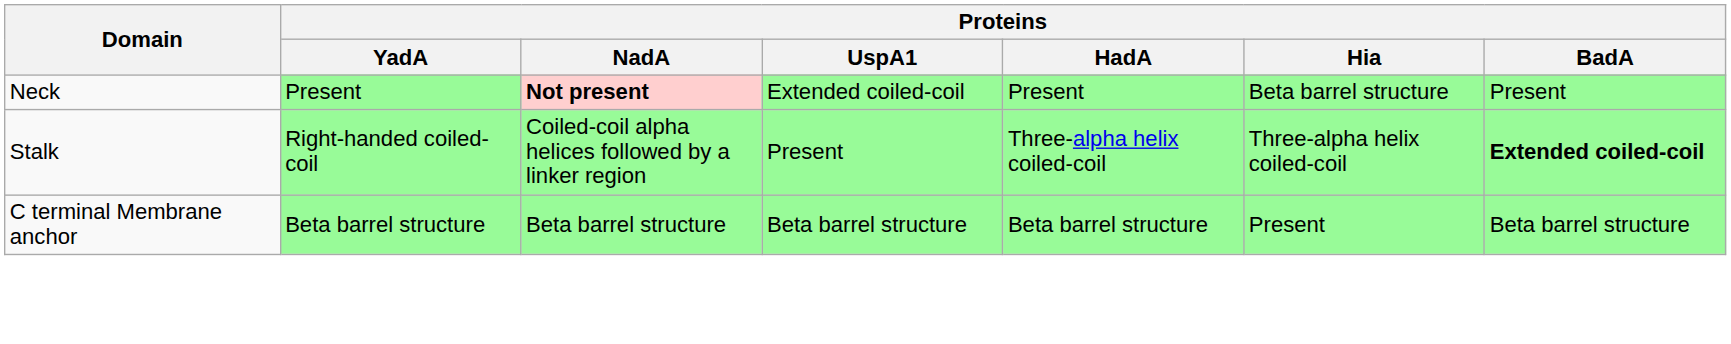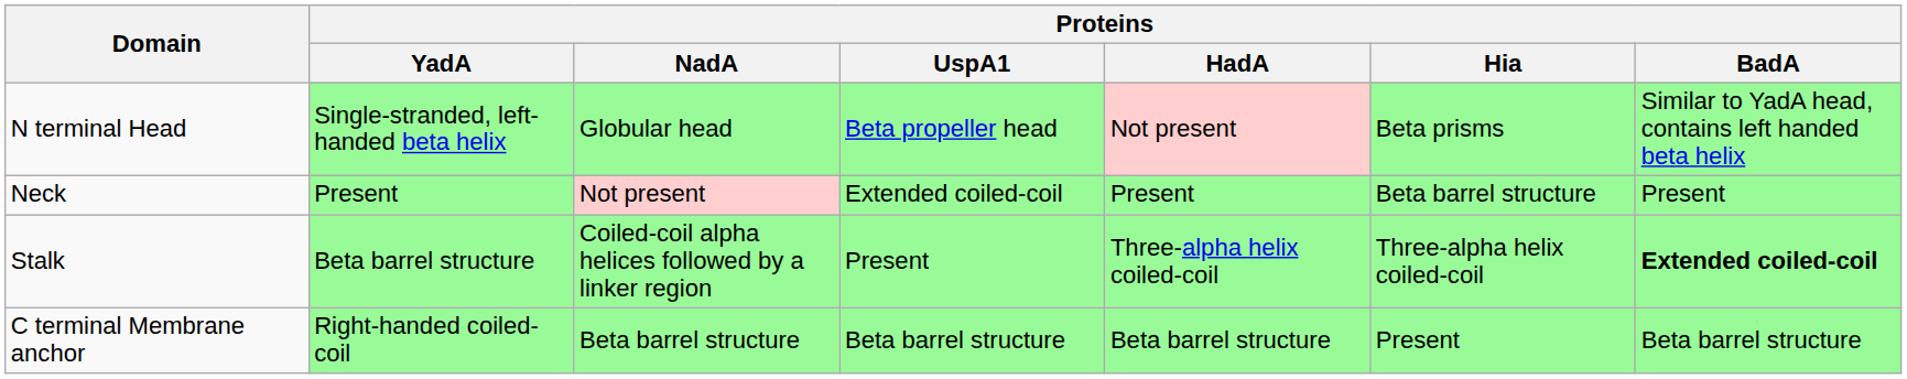 <table class="wikitable" style="text-align: left;">
 <tr>
 <th rowspan=2 scope=col>Domain</th>
 <th colspan=6 scope=col>Proteins</th>
 </tr>
 <tr>
 <th scope=col style="width: 14%">YadA</th>
 <th scope=col style="width: 14%">NadA</th>
 <th scope=col style="width: 14%">UspA1</th>
 <th scope=col style="width: 14%">HadA</th>
 <th scope=col style="width: 14%">Hia</th>
 <th scope=col style="width: 14%">BadA</th>
 </tr>
 <tr>
+<td>N terminal Head</td>
+<td style="background:#98fb98;">Single-stranded, left-handed <a href='#'>beta helix</a></td>
+<td style="background:#98fb98;">Globular head</td>
+<td style="background:#98fb98;"><a href='#'>Beta propeller</a> head</td>
+<td style="background:#ffcfcf;">Not present</td>
+<td style="background:#98fb98;">Beta prisms</td>
+<td style="background:#98fb98;">Similar to YadA head, contains left handed <a href='#'>beta helix</a></td>
+</tr>
+<tr>
 <td>Neck</td>
 <td style="background:#98fb98;">Present</td>
-<td style="background:#ffcfcf;"><strong>Not present</strong></td>
+<td style="background:#ffcfcf;">Not present</td>
 <td style="background:#98fb98;">Extended coiled-coil</td>
 <td style="background:#98fb98;">Present</td>
 <td style="background:#98fb98;">Beta barrel structure</td>
 <td style="background:#98fb98;">Present</td>
 </tr>
 <tr>
 <td>Stalk</td>
-<td style="background:#98fb98;">Right-handed coiled-coil</td>
+<td style="background:#98fb98;">Beta barrel structure</td>
 <td style="background:#98fb98;">Coiled-coil alpha helices followed by a linker region</td>
 <td style="background:#98fb98;">Present</td>
 <td style="background:#98fb98;">Three-<a href='#'>alpha helix</a> coiled-coil</td>
 <td style="background:#98fb98;">Three-alpha helix coiled-coil</td>
 <td style="background:#98fb98;"><strong>Extended coiled-coil</strong></td>
 </tr>
 <tr>
 <td>C terminal Membrane anchor</td>
-<td style="background:#98fb98;">Beta barrel structure</td>
+<td style="background:#98fb98;">Right-handed coiled-coil</td>
 <td style="background:#98fb98;">Beta barrel structure</td>
 <td style="background:#98fb98;">Beta barrel structure</td>
 <td style="background:#98fb98;">Beta barrel structure</td>
 <td style="background:#98fb98;">Present</td>
 <td style="background:#98fb98;">Beta barrel structure</td>
 </tr>
 </table>
